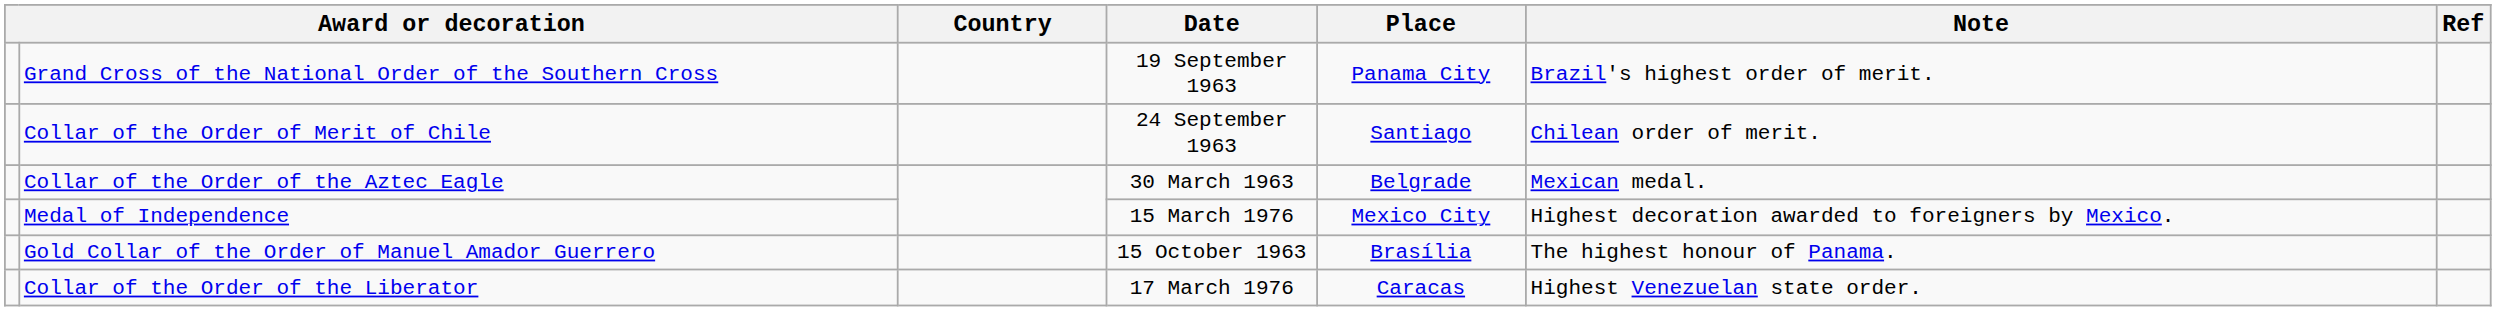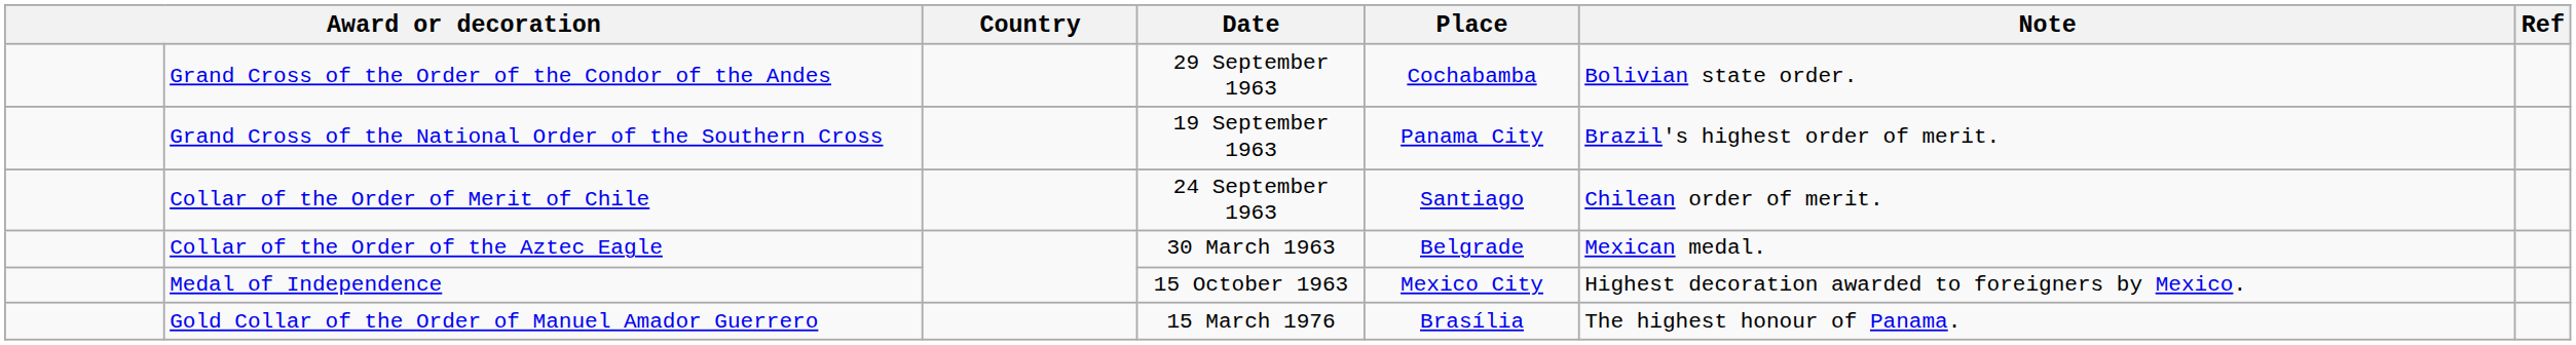 <table class="wikitable" style="text-align:left;">
 <tr ->
 <th colspan=2 width="490px">Award or decoration</th>
 <th width="110px">Country</th>
 <th width="110px">Date</th>
 <th width="110px">Place</th>
 <th width="500px">Note</th>
 <th>Ref</th>
+</tr>
+<tr ->
+<td width="80px"></td>
+<td style="font-size:90%;"><a href='#'>Grand Cross of the Order of the Condor of the Andes</a></td>
+<td style="width:8em; font-size:90%;"></td>
+<td align="center" style="width:10em; font-size:90%;">29 September 1963</td>
+<td align="center" style="font-size:90%;"><a href='#'>Cochabamba</a></td>
+<td style="font-size:90%;"><a href='#'>Bolivian</a> state order.</td>
+<td style="font-size:90%;"></td>
 </tr>
 <tr>
 <td></td>
 <td style="font-size:90%;"><a href='#'>Grand Cross of the National Order of the Southern Cross</a></td>
 <td style="font-size:90%;"></td>
 <td align="center" style="font-size:90%;">19 September 1963</td>
 <td align="center" style="font-size:90%;"><a href='#'>Panama City</a></td>
 <td style="font-size:90%;"><a href='#'>Brazil</a>'s highest order of merit.</td>
 <td style="font-size:90%;"></td>
 </tr>
 <tr>
 <td></td>
 <td style="font-size:90%;"><a href='#'>Collar of the Order of Merit of Chile</a></td>
 <td style="font-size:90%;"></td>
 <td align="center" style="font-size:90%;">24 September 1963</td>
 <td align="center" style="font-size:90%;"><a href='#'>Santiago</a></td>
 <td style="font-size:90%;"><a href='#'>Chilean</a> order of merit.</td>
 <td style="font-size:90%;"></td>
 </tr>
 <tr>
 <td></td>
 <td style="font-size:90%;"><a href='#'>Collar of the Order of the Aztec Eagle</a></td>
 <td rowspan="2" style="font-size:90%;"></td>
 <td align="center" style="font-size:90%;">30 March 1963</td>
 <td align="center" style="font-size:90%;"><a href='#'>Belgrade</a></td>
 <td style="font-size:90%;"><a href='#'>Mexican</a> medal.</td>
 <td style="font-size:90%;"></td>
 </tr>
 <tr>
 <td></td>
 <td style="font-size:90%;"><a href='#'>Medal of Independence</a></td>
-<td align="center" style="font-size:90%;">15 March 1976</td>
+<td align="center" style="font-size:90%;">15 October 1963</td>
 <td align="center" style="font-size:90%;"><a href='#'>Mexico City</a></td>
 <td style="font-size:90%;">Highest decoration awarded to foreigners by <a href='#'>Mexico</a>.</td>
 <td style="font-size:90%;"></td>
 </tr>
 <tr>
 <td></td>
 <td style="font-size:90%;"><a href='#'>Gold Collar of the Order of Manuel Amador Guerrero</a></td>
 <td style="font-size:90%;"></td>
-<td align="center" style="font-size:90%;">15 October 1963</td>
+<td align="center" style="font-size:90%;">15 March 1976</td>
 <td align="center" style="font-size:90%;"><a href='#'>Brasília</a></td>
 <td style="font-size:90%;">The highest honour of <a href='#'>Panama</a>.</td>
 <td style="font-size:90%;"></td>
 </tr>
-<tr>
-<td></td>
-<td style="font-size:90%;"><a href='#'>Collar of the Order of the Liberator</a></td>
-<td style="font-size:90%;"></td>
-<td align="center" style="font-size:90%;">17 March 1976</td>
-<td align="center" style="font-size:90%;"><a href='#'>Caracas</a></td>
-<td style="font-size:90%;">Highest <a href='#'>Venezuelan</a> state order.</td>
-<td style="font-size:90%;"></td>
-</tr>
 </table>
